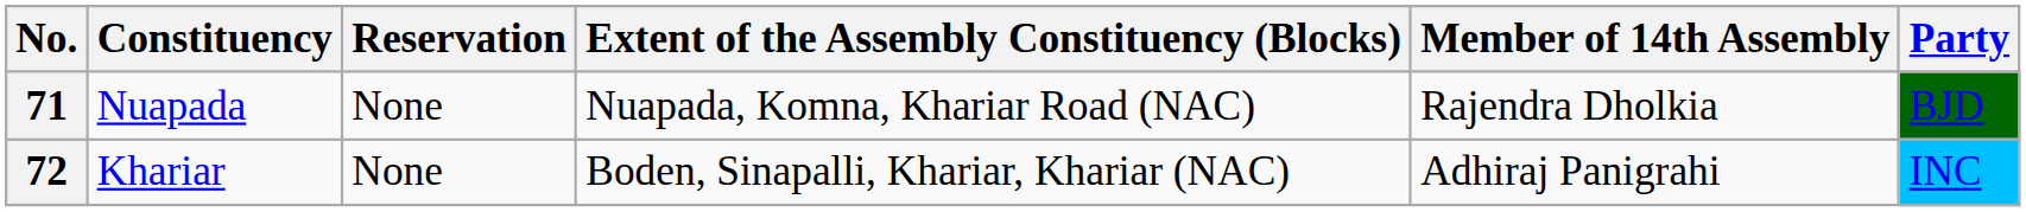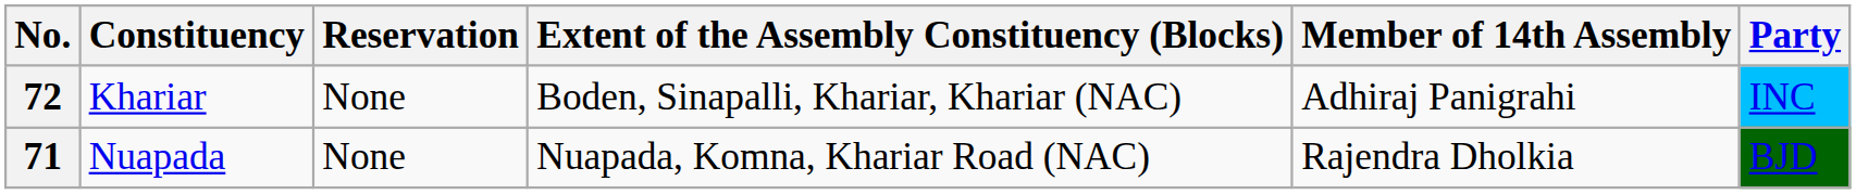 <table class="wikitable sortable">
 <tr>
 <th>No.</th>
 <th>Constituency</th>
 <th>Reservation</th>
 <th>Extent of the Assembly Constituency (Blocks)</th>
 <th>Member of 14th Assembly</th>
 <th><a href='#'>Party</a></th>
 </tr>
 <tr>
+<th>72</th>
+<td><a href='#'>Khariar</a></td>
+<td>None</td>
+<td>Boden, Sinapalli, Khariar, Khariar (NAC)</td>
+<td>Adhiraj Panigrahi</td>
+<td bgcolor="#00BFFF"><a href='#'>INC</a></td>
+</tr>
+<tr>
 <th>71</th>
 <td><a href='#'>Nuapada</a></td>
 <td>None</td>
 <td>Nuapada, Komna, Khariar Road (NAC)</td>
 <td>Rajendra Dholkia</td>
 <td bgcolor="#006400"><a href='#'><span>BJD</span></a></td>
 </tr>
-<tr>
-<th>72</th>
-<td><a href='#'>Khariar</a></td>
-<td>None</td>
-<td>Boden, Sinapalli, Khariar, Khariar (NAC)</td>
-<td>Adhiraj Panigrahi</td>
-<td bgcolor="#00BFFF"><a href='#'>INC</a></td>
-</tr>
 </table>
